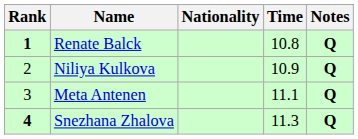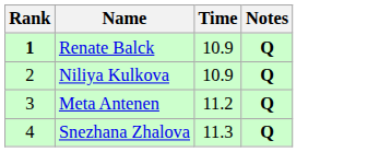 <table class="wikitable sortable" style="text-align:center">
 <tr>
 <th>Rank</th>
 <th>Name</th>
-<th>Nationality</th>
 <th>Time</th>
 <th>Notes</th>
 </tr>
 <tr bgcolor=ccffcc>
 <td><strong>1</strong></td>
 <td align=left><a href='#'>Renate Balck</a></td>
-<td align=left></td>
-<td>10.8</td>
+<td>10.9</td>
 <td><strong>Q</strong></td>
 </tr>
 <tr bgcolor=ccffcc>
 <td>2</td>
 <td align=left><a href='#'>Niliya Kulkova</a></td>
-<td align=left></td>
 <td>10.9</td>
 <td><strong>Q</strong></td>
 </tr>
 <tr bgcolor=ccffcc>
 <td>3</td>
 <td align=left><a href='#'>Meta Antenen</a></td>
-<td align=left></td>
-<td>11.1</td>
+<td>11.2</td>
 <td><strong>Q</strong></td>
 </tr>
 <tr bgcolor=ccffcc>
-<td><strong>4</strong></td>
+<td>4</td>
 <td align=left><a href='#'>Snezhana Zhalova</a></td>
-<td align=left></td>
 <td>11.3</td>
 <td><strong>Q</strong></td>
 </tr>
 </table>
